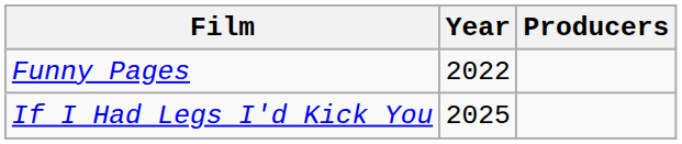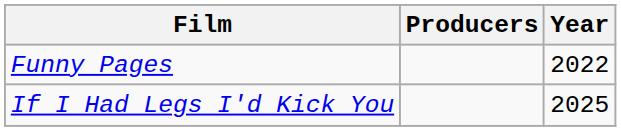 <table class="wikitable plainrowheaders">
 <tr>
 <th>Film</th>
+<th>Producers</th>
 <th>Year</th>
-<th>Producers</th>
 </tr>
 <tr>
 <td><em><a href='#'>Funny Pages</a></em></td>
+<td></td>
 <td>2022</td>
-<td></td>
 </tr>
 <tr>
 <td><em><a href='#'>If I Had Legs I'd Kick You</a></em></td>
+<td></td>
 <td>2025</td>
-<td></td>
 </tr>
 </table>
